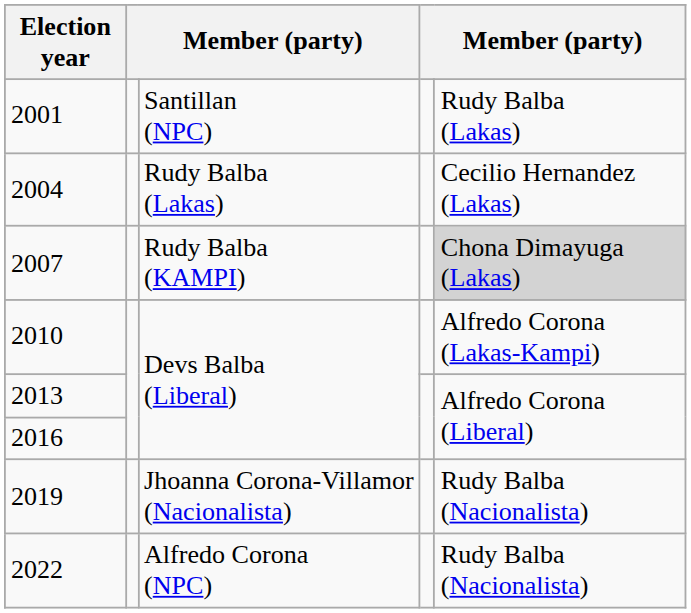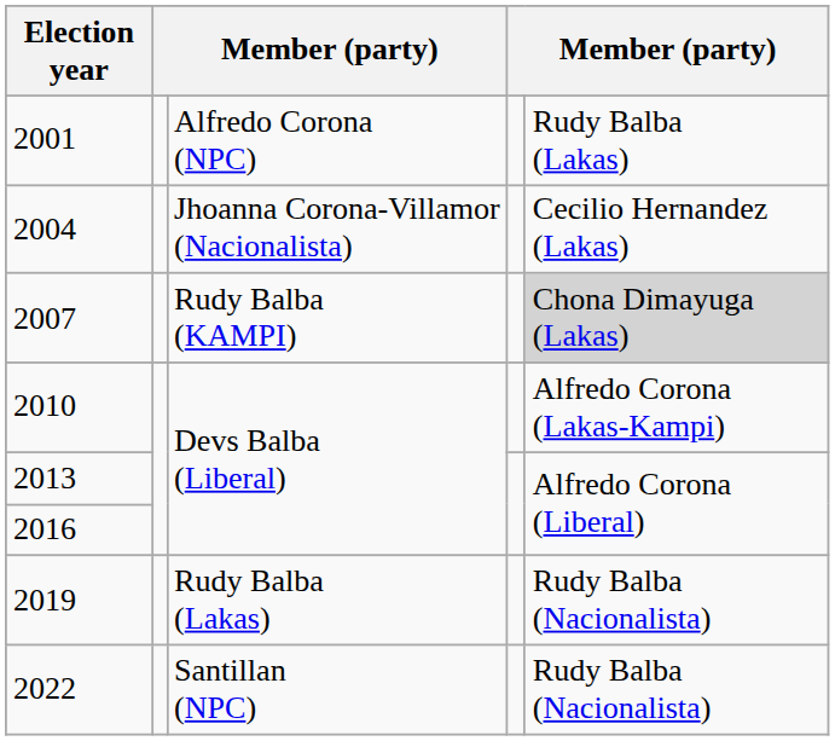 <table class=wikitable style="font-size:90%">
 <tr>
 <th width=60px>Election<br>year</th>
 <th colspan=2 width=140px>Member (party)</th>
 <th colspan=2 width=140px>Member (party)</th>
 </tr>
 <tr>
 <td>2001</td>
 <td bgcolor=></td>
-<td>Santillan<br>(<a href='#'>NPC</a>)</td>
+<td>Alfredo Corona<br>(<a href='#'>NPC</a>)</td>
 <td bgcolor=></td>
 <td>Rudy Balba<br>(<a href='#'>Lakas</a>)</td>
 </tr>
 <tr>
 <td>2004</td>
 <td bgcolor=></td>
-<td>Rudy Balba<br>(<a href='#'>Lakas</a>)</td>
+<td>Jhoanna Corona-Villamor<br>(<a href='#'>Nacionalista</a>)</td>
 <td bgcolor=></td>
 <td>Cecilio Hernandez<br>(<a href='#'>Lakas</a>)</td>
 </tr>
 <tr>
 <td>2007</td>
 <td bgcolor=></td>
 <td>Rudy Balba<br>(<a href='#'>KAMPI</a>)</td>
 <td bgcolor=></td>
 <td style="background: lightgrey;">Chona Dimayuga<br>(<a href='#'>Lakas</a>)</td>
 </tr>
 <tr>
 <td>2010</td>
 <td rowspan=3 bgcolor=></td>
 <td rowspan=3>Devs Balba<br>(<a href='#'>Liberal</a>)</td>
 <td bgcolor=></td>
 <td>Alfredo Corona<br>(<a href='#'>Lakas-Kampi</a>)</td>
 </tr>
 <tr>
 <td>2013</td>
 <td rowspan=2 bgcolor=></td>
 <td rowspan=2>Alfredo Corona<br>(<a href='#'>Liberal</a>)</td>
 </tr>
 <tr>
 <td>2016</td>
 </tr>
 <tr>
 <td>2019</td>
 <td bgcolor=></td>
-<td>Jhoanna Corona-Villamor<br>(<a href='#'>Nacionalista</a>)</td>
+<td>Rudy Balba<br>(<a href='#'>Lakas</a>)</td>
 <td bgcolor=></td>
 <td>Rudy Balba<br>(<a href='#'>Nacionalista</a>)</td>
 </tr>
 <tr>
 <td>2022</td>
 <td bgcolor=></td>
-<td>Alfredo Corona<br>(<a href='#'>NPC</a>)</td>
+<td>Santillan<br>(<a href='#'>NPC</a>)</td>
 <td bgcolor=></td>
 <td>Rudy Balba<br>(<a href='#'>Nacionalista</a>)</td>
 </tr>
 </table>
